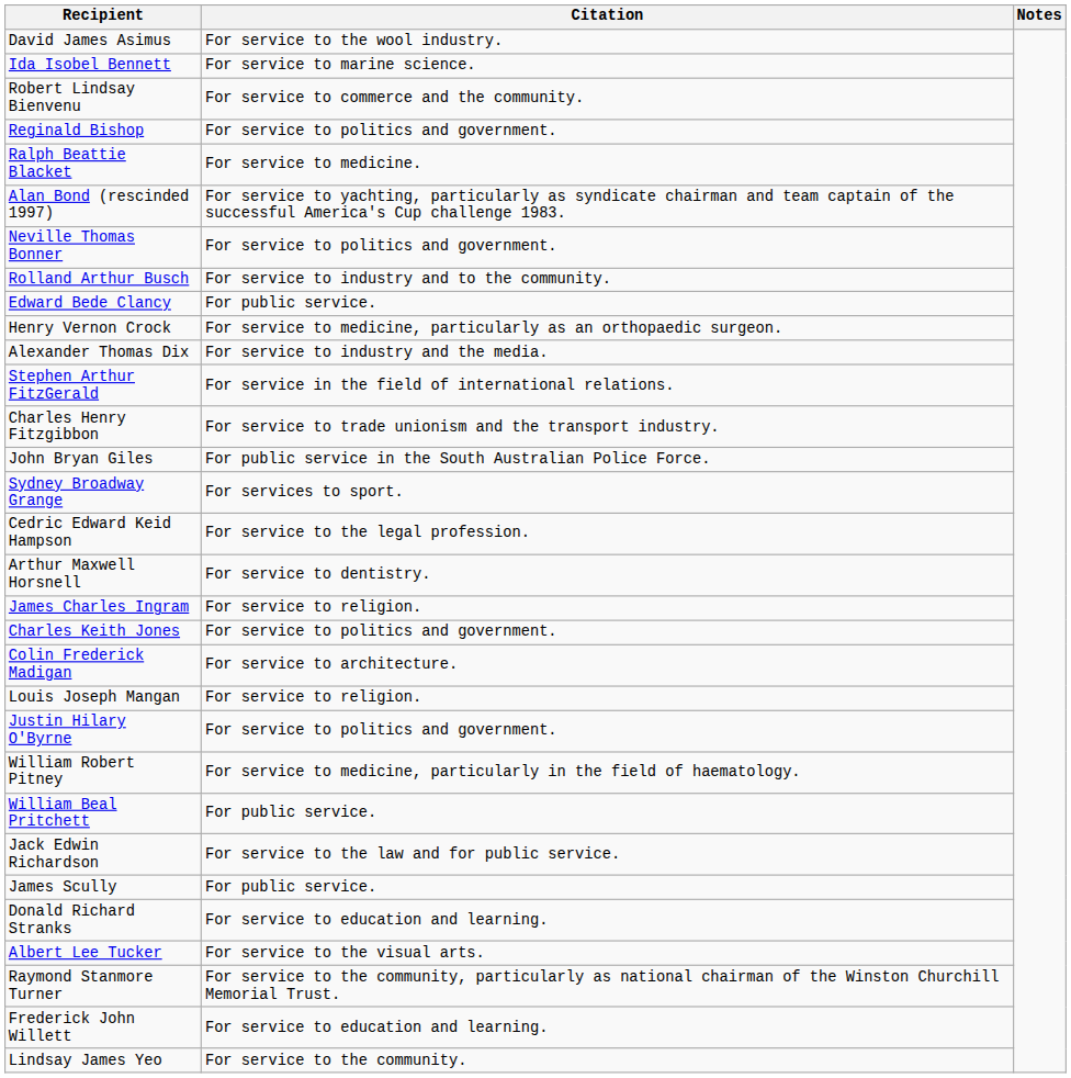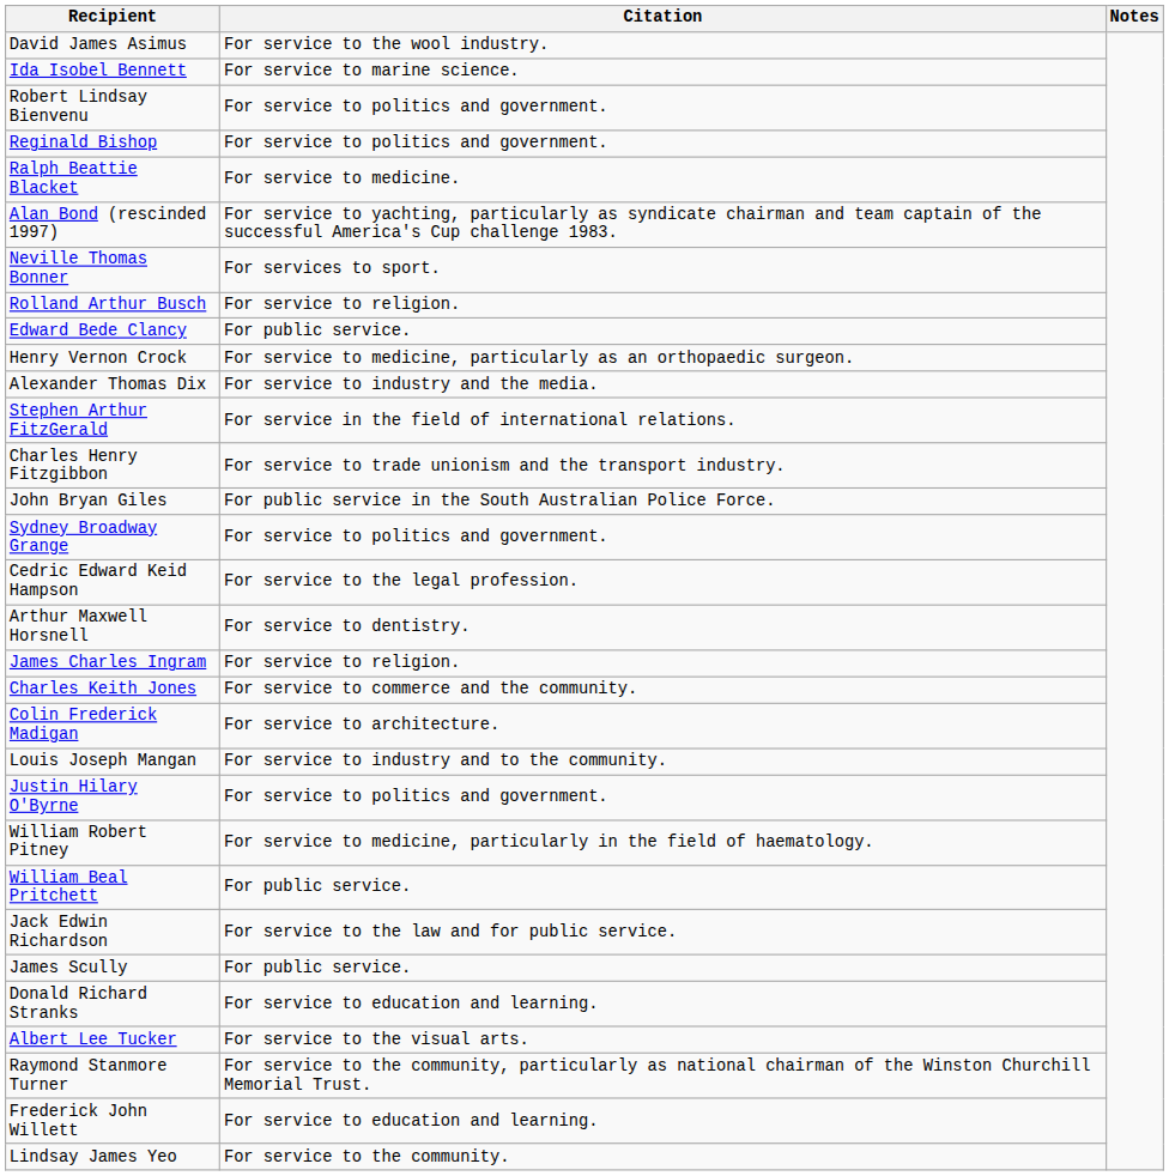 <table class="wikitable" style="font-size:95%;">
 <tr>
 <th>Recipient</th>
 <th>Citation</th>
 <th>Notes</th>
 </tr>
 <tr>
 <td>David James Asimus</td>
 <td>For service to the wool industry.</td>
 <td rowspan=40></td>
 </tr>
 <tr>
 <td><a href='#'>Ida Isobel Bennett</a></td>
 <td>For service to marine science.</td>
 </tr>
 <tr>
 <td>Robert Lindsay Bienvenu </td>
-<td>For service to commerce and the community.</td>
+<td>For service to politics and government.</td>
 </tr>
 <tr>
 <td> <a href='#'>Reginald Bishop</a></td>
 <td>For service to politics and government.</td>
 </tr>
 <tr>
 <td> <a href='#'>Ralph Beattie Blacket</a></td>
 <td>For service to medicine.</td>
 </tr>
 <tr>
 <td><a href='#'>Alan Bond</a> (rescinded 1997)</td>
 <td>For service to yachting, particularly as syndicate chairman and team captain of the successful America's Cup challenge 1983.</td>
 </tr>
 <tr>
 <td><a href='#'>Neville Thomas Bonner</a></td>
-<td>For service to politics and government.</td>
+<td>For services to sport.</td>
 </tr>
 <tr>
 <td> <a href='#'>Rolland Arthur Busch</a> </td>
-<td>For service to industry and to the community.</td>
+<td>For service to religion.</td>
 </tr>
 <tr>
 <td> <a href='#'>Edward Bede Clancy</a></td>
 <td>For public service.</td>
 </tr>
 <tr>
 <td> Henry Vernon Crock</td>
 <td>For service to medicine, particularly as an orthopaedic surgeon.</td>
 </tr>
 <tr>
 <td>Alexander Thomas Dix</td>
 <td>For service to industry and the media.</td>
 </tr>
 <tr>
 <td> <a href='#'>Stephen Arthur FitzGerald</a></td>
 <td>For service in the field of international relations.</td>
 </tr>
 <tr>
 <td>Charles Henry Fitzgibbon</td>
 <td>For service to trade unionism and the transport industry.</td>
 </tr>
 <tr>
 <td>John Bryan Giles </td>
 <td>For public service in the South Australian Police Force.</td>
 </tr>
 <tr>
 <td><a href='#'>Sydney Broadway Grange</a> </td>
-<td>For services to sport.</td>
+<td>For service to politics and government.</td>
 </tr>
 <tr>
 <td>Cedric Edward Keid Hampson</td>
 <td>For service to the legal profession.</td>
 </tr>
 <tr>
 <td> Arthur Maxwell Horsnell</td>
 <td>For service to dentistry.</td>
 </tr>
 <tr>
 <td><a href='#'>James Charles Ingram</a></td>
 <td>For service to religion.</td>
 </tr>
 <tr>
 <td> <a href='#'>Charles Keith Jones</a></td>
-<td>For service to politics and government.</td>
+<td>For service to commerce and the community.</td>
 </tr>
 <tr>
 <td><a href='#'>Colin Frederick Madigan</a></td>
 <td>For service to architecture.</td>
 </tr>
 <tr>
 <td>Louis Joseph Mangan</td>
-<td>For service to religion.</td>
+<td>For service to industry and to the community.</td>
 </tr>
 <tr>
 <td> <a href='#'>Justin Hilary O'Byrne</a></td>
 <td>For service to politics and government.</td>
 </tr>
 <tr>
 <td> William Robert Pitney</td>
 <td>For service to medicine, particularly in the field of haematology.</td>
 </tr>
 <tr>
 <td><a href='#'>William Beal Pritchett</a></td>
 <td>For public service.</td>
 </tr>
 <tr>
 <td> Jack Edwin Richardson</td>
 <td>For service to the law and for public service.</td>
 </tr>
 <tr>
 <td>James Scully</td>
 <td>For public service.</td>
 </tr>
 <tr>
 <td> Donald Richard Stranks</td>
 <td>For service to education and learning.</td>
 </tr>
 <tr>
 <td><a href='#'>Albert Lee Tucker</a></td>
 <td>For service to the visual arts.</td>
 </tr>
 <tr>
 <td>Raymond Stanmore Turner </td>
 <td>For service to the community, particularly as national chairman of the Winston Churchill Memorial Trust.</td>
 </tr>
 <tr>
 <td> Frederick John Willett </td>
 <td>For service to education and learning.</td>
 </tr>
 <tr>
 <td>Lindsay James Yeo</td>
 <td>For service to the community.</td>
 </tr>
 </table>
